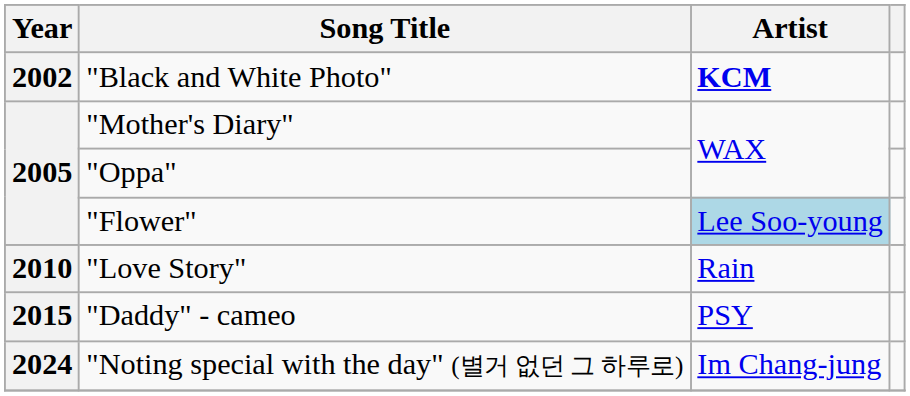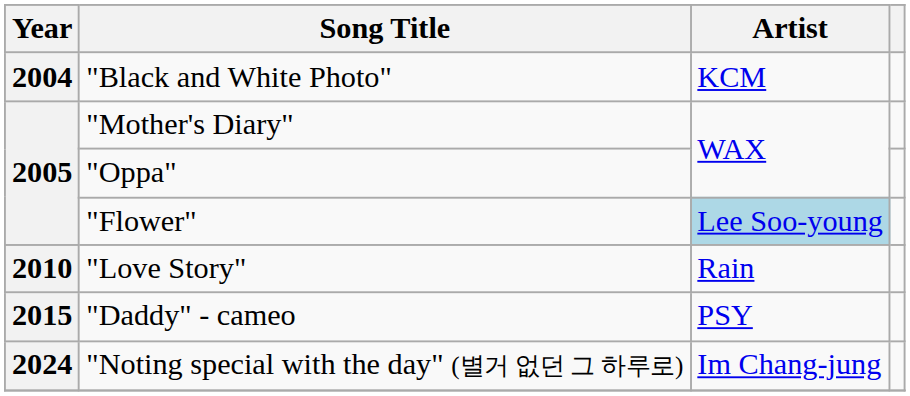 <table class="wikitable sortable plainrowheaders">
 <tr>
 <th scope="col">Year</th>
 <th scope="col">Song Title</th>
 <th scope="col">Artist</th>
 <th scope="col" class="unsortable"></th>
 </tr>
 <tr>
-<th scope="row">2002</th>
+<th scope="row">2004</th>
 <td>"Black and White Photo"</td>
-<td><strong><a href='#'>KCM</a></strong></td>
+<td><a href='#'>KCM</a></td>
 <td></td>
 </tr>
 <tr>
 <th scope="row" rowspan="3">2005</th>
 <td>"Mother's Diary"</td>
 <td rowspan="2"><a href='#'>WAX</a></td>
 <td></td>
 </tr>
 <tr>
 <td>"Oppa"</td>
 <td></td>
 </tr>
 <tr>
 <td>"Flower"</td>
 <td style="background: lightblue;"><a href='#'>Lee Soo-young</a></td>
 <td></td>
 </tr>
 <tr>
 <th scope="row">2010</th>
 <td>"Love Story"</td>
 <td><a href='#'>Rain</a></td>
 <td></td>
 </tr>
 <tr>
 <th scope="row">2015</th>
 <td>"Daddy" - cameo</td>
 <td><a href='#'>PSY</a></td>
 <td></td>
 </tr>
 <tr>
 <th scope="row" rowspan="1">2024</th>
 <td>"Noting special with the day" <small>(별거 없던 그 하루로)</small></td>
 <td><a href='#'>Im Chang-jung</a></td>
 <td></td>
 </tr>
 <tr>
 </tr>
 </table>
